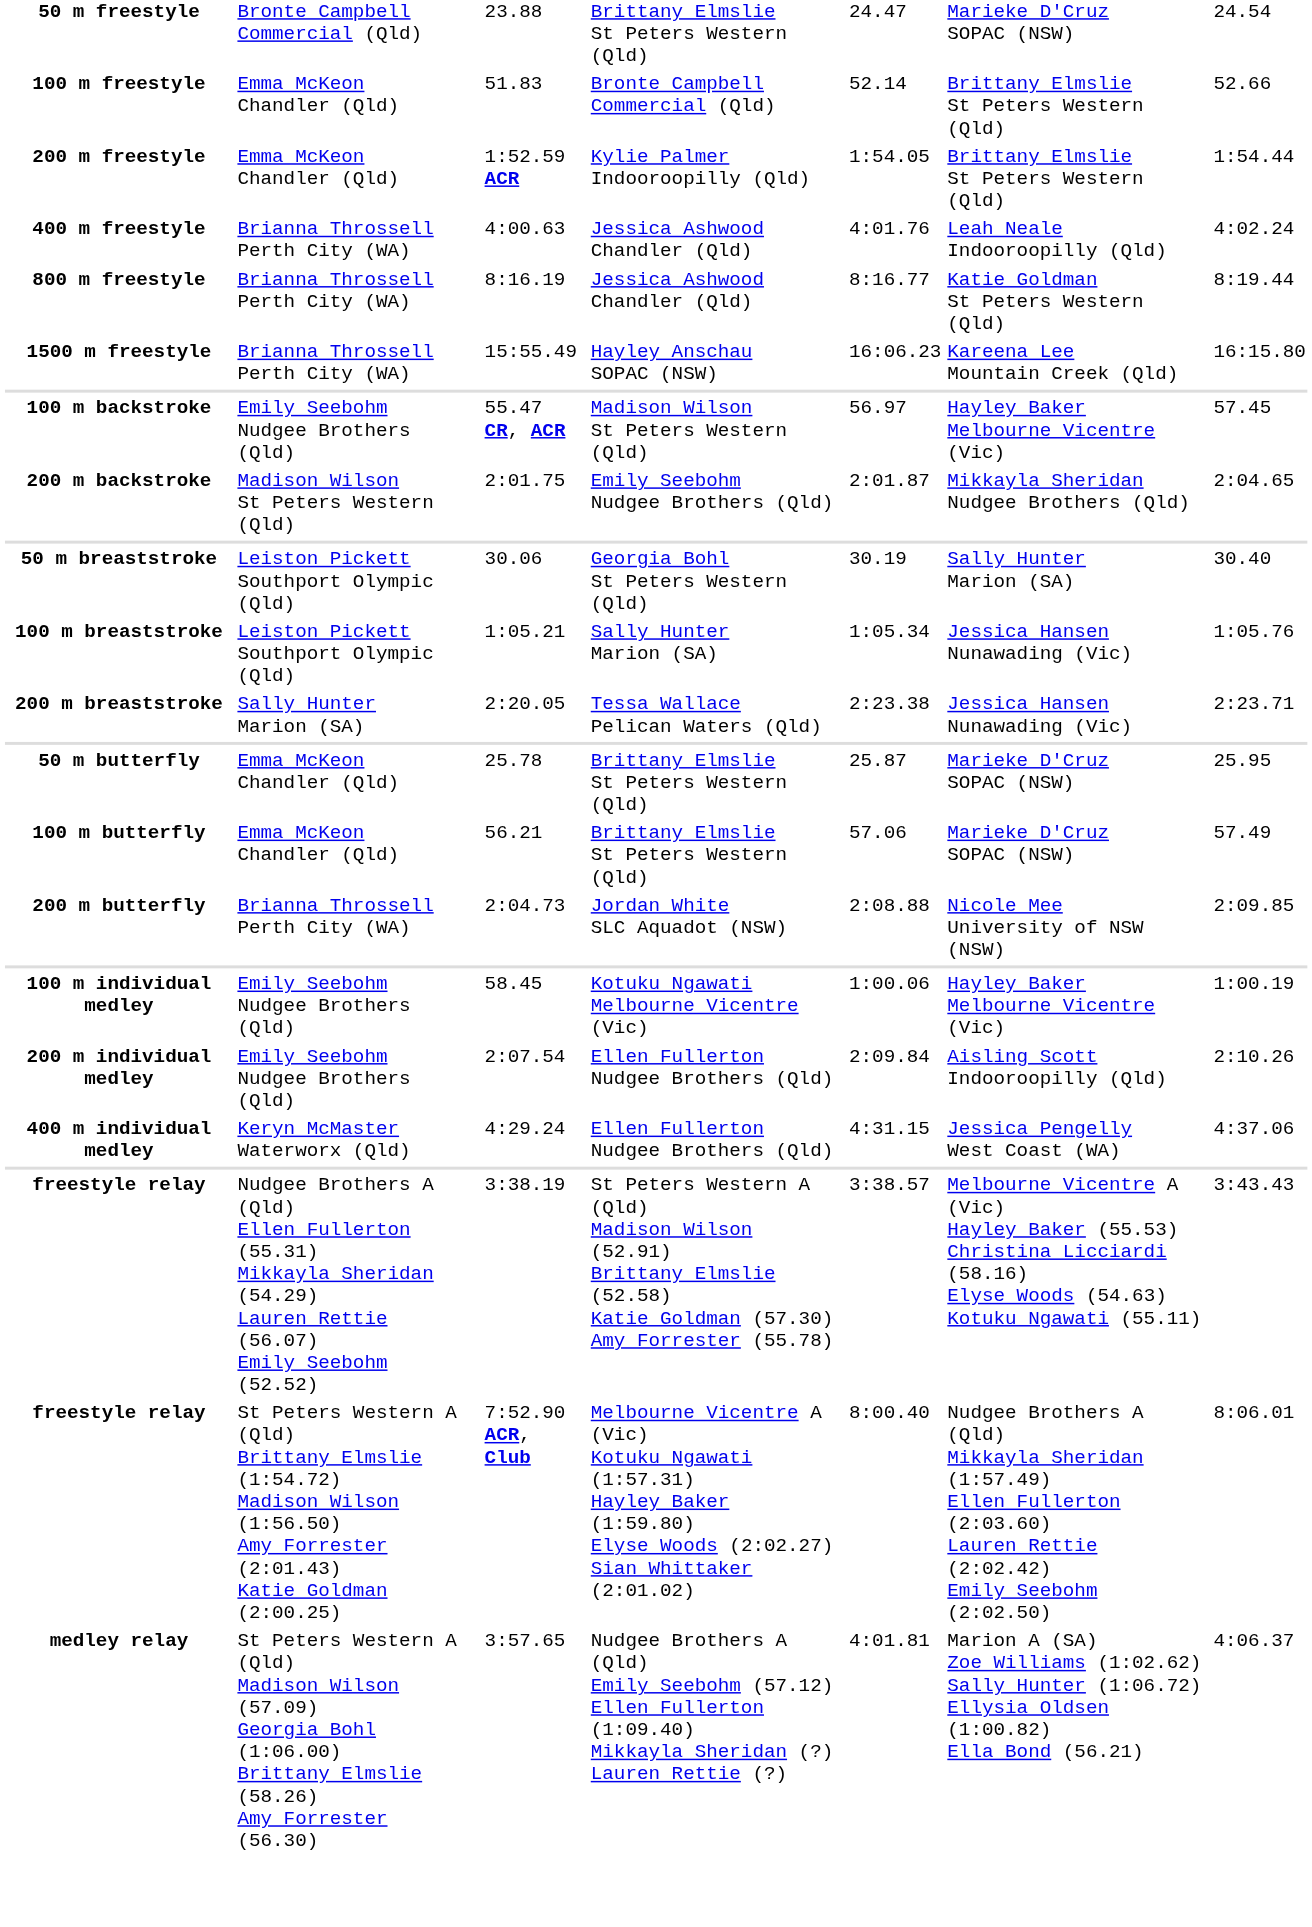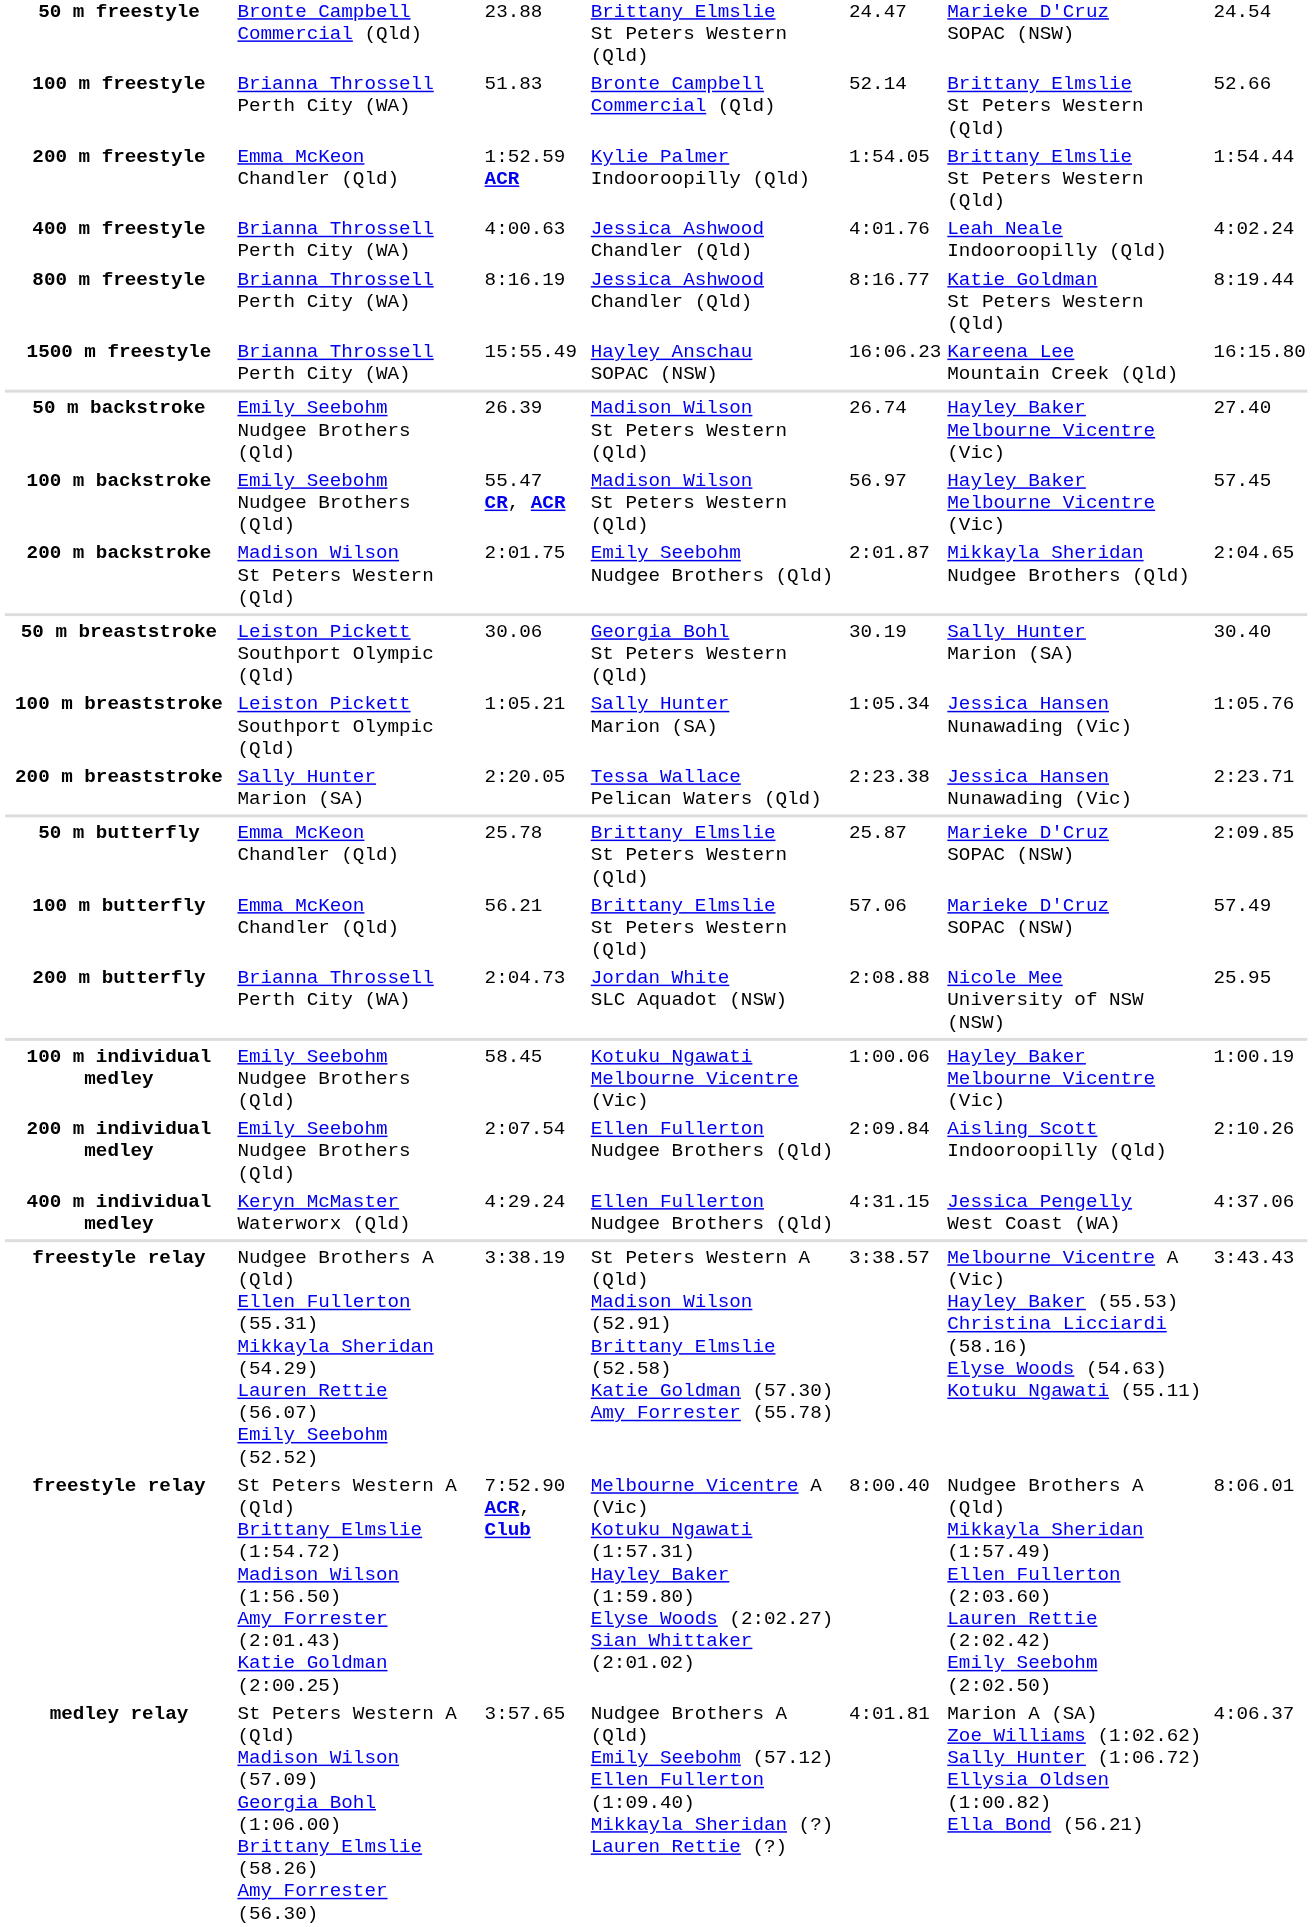 <table>
 <tr valign="top">
 <th scope=row>50 m freestyle<br></th>
 <td><a href='#'>Bronte Campbell</a><br><a href='#'>Commercial</a> (Qld)</td>
 <td>23.88<br></td>
 <td><a href='#'>Brittany Elmslie</a><br>St Peters Western (Qld)</td>
 <td>24.47<br></td>
 <td><a href='#'>Marieke D'Cruz</a><br>SOPAC (NSW)</td>
 <td>24.54<br></td>
 </tr>
 <tr valign="top">
 <th scope=row>100 m freestyle<br></th>
-<td><a href='#'>Emma McKeon</a><br>Chandler (Qld)</td>
+<td><a href='#'>Brianna Throssell</a><br>Perth City (WA)</td>
 <td>51.83<br></td>
 <td><a href='#'>Bronte Campbell</a><br><a href='#'>Commercial</a> (Qld)</td>
 <td>52.14<br></td>
 <td><a href='#'>Brittany Elmslie</a><br>St Peters Western (Qld)</td>
 <td>52.66<br></td>
 </tr>
 <tr valign="top">
 <th scope=row>200 m freestyle<br></th>
 <td><a href='#'>Emma McKeon</a><br>Chandler (Qld)</td>
 <td>1:52.59<br><strong><a href='#'>ACR</a></strong></td>
 <td><a href='#'>Kylie Palmer</a><br>Indooroopilly (Qld)</td>
 <td>1:54.05<br></td>
 <td><a href='#'>Brittany Elmslie</a><br>St Peters Western (Qld)</td>
 <td>1:54.44<br></td>
 </tr>
 <tr valign="top">
 <th scope=row>400 m freestyle<br></th>
 <td><a href='#'>Brianna Throssell</a><br>Perth City (WA)</td>
 <td>4:00.63<br></td>
 <td><a href='#'>Jessica Ashwood</a><br>Chandler (Qld)</td>
 <td>4:01.76<br></td>
 <td><a href='#'>Leah Neale</a><br>Indooroopilly (Qld)</td>
 <td>4:02.24<br></td>
 </tr>
 <tr valign="top">
 <th scope=row>800 m freestyle<br></th>
 <td><a href='#'>Brianna Throssell</a><br>Perth City (WA)</td>
 <td>8:16.19<br></td>
 <td><a href='#'>Jessica Ashwood</a><br>Chandler (Qld)</td>
 <td>8:16.77<br></td>
 <td><a href='#'>Katie Goldman</a><br>St Peters Western (Qld)</td>
 <td>8:19.44<br></td>
 </tr>
 <tr valign="top">
 <th scope=row>1500 m freestyle<br></th>
 <td><a href='#'>Brianna Throssell</a><br>Perth City (WA)</td>
 <td>15:55.49<br></td>
 <td><a href='#'>Hayley Anschau</a><br>SOPAC (NSW)</td>
 <td>16:06.23<br></td>
 <td><a href='#'>Kareena Lee</a><br>Mountain Creek (Qld)</td>
 <td>16:15.80<br></td>
 </tr>
 <tr bgcolor=#DDDDDD>
 <td colspan=7></td>
+</tr>
+<tr valign="top">
+<th scope=row>50 m backstroke<br></th>
+<td><a href='#'>Emily Seebohm</a><br>Nudgee Brothers (Qld)</td>
+<td>26.39<br></td>
+<td><a href='#'>Madison Wilson</a><br>St Peters Western (Qld)</td>
+<td>26.74<br></td>
+<td><a href='#'>Hayley Baker</a><br><a href='#'>Melbourne Vicentre</a> (Vic)</td>
+<td>27.40<br></td>
 </tr>
 <tr valign="top">
 <th scope=row>100 m backstroke<br></th>
 <td><a href='#'>Emily Seebohm</a><br>Nudgee Brothers (Qld)</td>
 <td>55.47<br><strong><a href='#'>CR</a></strong>, <strong><a href='#'>ACR</a></strong></td>
 <td><a href='#'>Madison Wilson</a><br>St Peters Western (Qld)</td>
 <td>56.97<br></td>
 <td><a href='#'>Hayley Baker</a><br><a href='#'>Melbourne Vicentre</a> (Vic)</td>
 <td>57.45<br></td>
 </tr>
 <tr valign="top">
 <th scope=row>200 m backstroke<br></th>
 <td><a href='#'>Madison Wilson</a><br>St Peters Western (Qld)</td>
 <td>2:01.75<br></td>
 <td><a href='#'>Emily Seebohm</a><br>Nudgee Brothers (Qld)</td>
 <td>2:01.87<br></td>
 <td><a href='#'>Mikkayla Sheridan</a><br>Nudgee Brothers (Qld)</td>
 <td>2:04.65<br></td>
 </tr>
 <tr bgcolor=#DDDDDD>
 <td colspan=7></td>
 </tr>
 <tr valign="top">
 <th scope=row>50 m breaststroke<br></th>
 <td><a href='#'>Leiston Pickett</a><br>Southport Olympic (Qld)</td>
 <td>30.06<br></td>
 <td><a href='#'>Georgia Bohl</a><br>St Peters Western (Qld)</td>
 <td>30.19<br></td>
 <td><a href='#'>Sally Hunter</a><br>Marion (SA)</td>
 <td>30.40<br></td>
 </tr>
 <tr valign="top">
 <th scope=row>100 m breaststroke<br></th>
 <td><a href='#'>Leiston Pickett</a><br>Southport Olympic (Qld)</td>
 <td>1:05.21<br></td>
 <td><a href='#'>Sally Hunter</a><br>Marion (SA)</td>
 <td>1:05.34<br></td>
 <td><a href='#'>Jessica Hansen</a><br>Nunawading (Vic)</td>
 <td>1:05.76<br></td>
 </tr>
 <tr valign="top">
 <th scope=row>200 m breaststroke<br></th>
 <td><a href='#'>Sally Hunter</a><br>Marion (SA)</td>
 <td>2:20.05<br></td>
 <td><a href='#'>Tessa Wallace</a><br>Pelican Waters (Qld)</td>
 <td>2:23.38<br></td>
 <td><a href='#'>Jessica Hansen</a><br>Nunawading (Vic)</td>
 <td>2:23.71<br></td>
 </tr>
 <tr bgcolor=#DDDDDD>
 <td colspan=7></td>
 </tr>
 <tr valign="top">
 <th scope=row>50 m butterfly<br></th>
 <td><a href='#'>Emma McKeon</a><br>Chandler (Qld)</td>
 <td>25.78<br></td>
 <td><a href='#'>Brittany Elmslie</a><br>St Peters Western (Qld)</td>
 <td>25.87<br></td>
 <td><a href='#'>Marieke D'Cruz</a><br>SOPAC (NSW)</td>
-<td>25.95<br></td>
+<td>2:09.85<br></td>
 </tr>
 <tr valign="top">
 <th scope=row>100 m butterfly<br></th>
 <td><a href='#'>Emma McKeon</a><br>Chandler (Qld)</td>
 <td>56.21<br></td>
 <td><a href='#'>Brittany Elmslie</a><br>St Peters Western (Qld)</td>
 <td>57.06<br></td>
 <td><a href='#'>Marieke D'Cruz</a><br>SOPAC (NSW)</td>
 <td>57.49<br></td>
 </tr>
 <tr valign="top">
 <th scope=row>200 m butterfly<br></th>
 <td><a href='#'>Brianna Throssell</a><br>Perth City (WA)</td>
 <td>2:04.73<br></td>
 <td><a href='#'>Jordan White</a><br>SLC Aquadot (NSW)</td>
 <td>2:08.88<br></td>
 <td><a href='#'>Nicole Mee</a><br>University of NSW (NSW)</td>
-<td>2:09.85<br></td>
+<td>25.95<br></td>
 </tr>
 <tr bgcolor=#DDDDDD>
 <td colspan=7></td>
 </tr>
 <tr valign="top">
 <th scope=row>100 m individual medley<br></th>
 <td><a href='#'>Emily Seebohm</a><br>Nudgee Brothers (Qld)</td>
 <td>58.45<br></td>
 <td><a href='#'>Kotuku Ngawati</a><br><a href='#'>Melbourne Vicentre</a> (Vic)</td>
 <td>1:00.06<br></td>
 <td><a href='#'>Hayley Baker</a><br><a href='#'>Melbourne Vicentre</a> (Vic)</td>
 <td>1:00.19<br></td>
 </tr>
 <tr valign="top">
 <th scope=row>200 m individual medley<br></th>
 <td><a href='#'>Emily Seebohm</a><br>Nudgee Brothers (Qld)</td>
 <td>2:07.54<br></td>
 <td><a href='#'>Ellen Fullerton</a><br>Nudgee Brothers (Qld)</td>
 <td>2:09.84<br></td>
 <td><a href='#'>Aisling Scott</a><br>Indooroopilly (Qld)</td>
 <td>2:10.26<br></td>
 </tr>
 <tr valign="top">
 <th scope=row>400 m individual medley<br></th>
 <td><a href='#'>Keryn McMaster</a><br>Waterworx (Qld)</td>
 <td>4:29.24<br></td>
 <td><a href='#'>Ellen Fullerton</a><br>Nudgee Brothers (Qld)</td>
 <td>4:31.15<br></td>
 <td><a href='#'>Jessica Pengelly</a><br>West Coast (WA)</td>
 <td>4:37.06<br></td>
 </tr>
 <tr bgcolor=#DDDDDD>
 <td colspan=7></td>
 </tr>
 <tr valign="top">
 <th scope=row> freestyle relay</th>
 <td>Nudgee Brothers A (Qld)<br><a href='#'>Ellen Fullerton</a> (55.31)<br><a href='#'>Mikkayla Sheridan</a> (54.29)<br><a href='#'>Lauren Rettie</a> (56.07)<br><a href='#'>Emily Seebohm</a> (52.52)</td>
 <td>3:38.19<br></td>
 <td>St Peters Western A (Qld)<br><a href='#'>Madison Wilson</a> (52.91)<br><a href='#'>Brittany Elmslie</a> (52.58)<br><a href='#'>Katie Goldman</a> (57.30)<br><a href='#'>Amy Forrester</a> (55.78)</td>
 <td>3:38.57<br></td>
 <td><a href='#'>Melbourne Vicentre</a> A (Vic)<br><a href='#'>Hayley Baker</a> (55.53)<br><a href='#'>Christina Licciardi</a> (58.16)<br><a href='#'>Elyse Woods</a> (54.63)<br><a href='#'>Kotuku Ngawati</a> (55.11)</td>
 <td>3:43.43<br></td>
 </tr>
 <tr valign="top">
 <th scope=row> freestyle relay</th>
 <td>St Peters Western A (Qld)<br><a href='#'>Brittany Elmslie</a> (1:54.72)<br><a href='#'>Madison Wilson</a> (1:56.50)<br><a href='#'>Amy Forrester</a> (2:01.43)<br><a href='#'>Katie Goldman</a> (2:00.25)</td>
 <td>7:52.90<br><strong><a href='#'>ACR</a></strong>, <strong><a href='#'>Club</a></strong></td>
 <td><a href='#'>Melbourne Vicentre</a> A (Vic)<br><a href='#'>Kotuku Ngawati</a> (1:57.31)<br><a href='#'>Hayley Baker</a> (1:59.80)<br><a href='#'>Elyse Woods</a> (2:02.27)<br><a href='#'>Sian Whittaker</a> (2:01.02)</td>
 <td>8:00.40<br></td>
 <td>Nudgee Brothers A (Qld)<br><a href='#'>Mikkayla Sheridan</a> (1:57.49)<br><a href='#'>Ellen Fullerton</a> (2:03.60)<br><a href='#'>Lauren Rettie</a> (2:02.42)<br><a href='#'>Emily Seebohm</a> (2:02.50)</td>
 <td>8:06.01<br></td>
 </tr>
 <tr valign="top">
 <th scope=row> medley relay</th>
 <td>St Peters Western A (Qld)<br><a href='#'>Madison Wilson</a> (57.09)<br><a href='#'>Georgia Bohl</a> (1:06.00)<br><a href='#'>Brittany Elmslie</a> (58.26)<br><a href='#'>Amy Forrester</a> (56.30)</td>
 <td>3:57.65<br></td>
 <td>Nudgee Brothers A (Qld)<br><a href='#'>Emily Seebohm</a> (57.12)<br><a href='#'>Ellen Fullerton</a> (1:09.40)<br><a href='#'>Mikkayla Sheridan</a> (?)<br><a href='#'>Lauren Rettie</a> (?)</td>
 <td>4:01.81<br></td>
 <td>Marion A (SA)<br><a href='#'>Zoe Williams</a> (1:02.62)<br><a href='#'>Sally Hunter</a> (1:06.72)<br><a href='#'>Ellysia Oldsen</a> (1:00.82)<br><a href='#'>Ella Bond</a> (56.21)</td>
 <td>4:06.37<br></td>
 </tr>
 </table>
